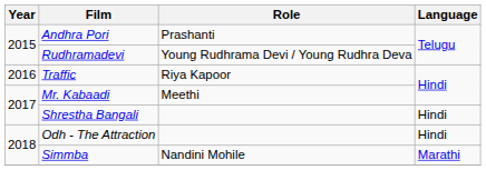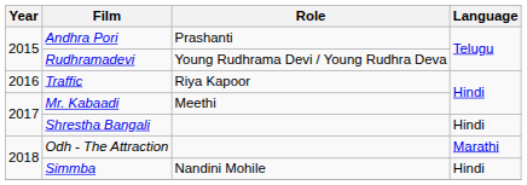 <table class="wikitable sortable">
 <tr>
 <th>Year</th>
 <th>Film</th>
 <th>Role</th>
 <th>Language</th>
 </tr>
 <tr>
 <td rowspan="2">2015</td>
 <td><em><a href='#'>Andhra Pori</a></em></td>
 <td>Prashanti</td>
 <td rowspan="2"><a href='#'>Telugu</a></td>
 </tr>
 <tr>
 <td><em><a href='#'>Rudhramadevi</a></em></td>
 <td>Young Rudhrama Devi / Young Rudhra Deva</td>
 </tr>
 <tr>
 <td>2016</td>
 <td><em><a href='#'>Traffic</a></em></td>
 <td>Riya Kapoor</td>
 <td rowspan="2"><a href='#'>Hindi</a></td>
 </tr>
 <tr>
 <td rowspan="2">2017</td>
 <td><em><a href='#'>Mr. Kabaadi</a></em></td>
 <td>Meethi</td>
 </tr>
 <tr>
 <td><em><a href='#'>Shrestha Bangali</a></em></td>
 <td></td>
 <td>Hindi</td>
 </tr>
 <tr>
 <td rowspan="2">2018</td>
 <td><em>Odh - The Attraction</em></td>
 <td></td>
-<td>Hindi</td>
+<td><a href='#'>Marathi</a></td>
 </tr>
 <tr>
 <td><em><a href='#'>Simmba</a></em></td>
 <td>Nandini Mohile</td>
-<td><a href='#'>Marathi</a></td>
+<td>Hindi</td>
 </tr>
 <tr>
 </tr>
 </table>
